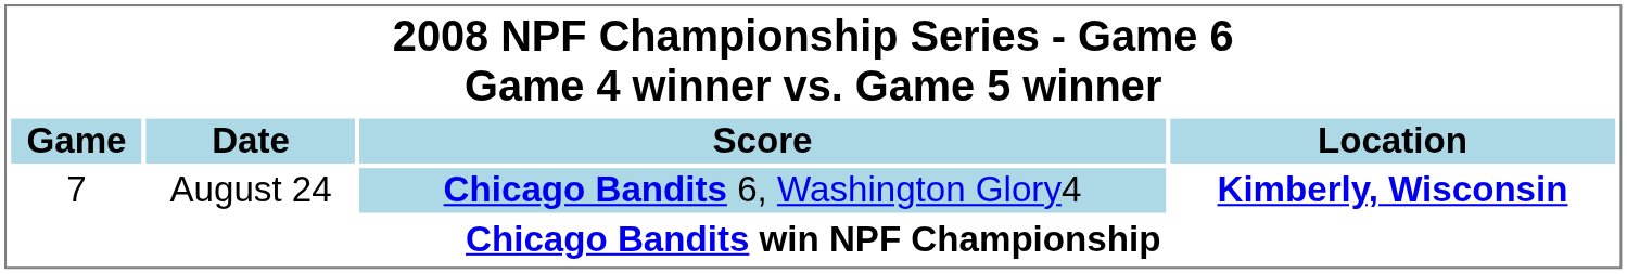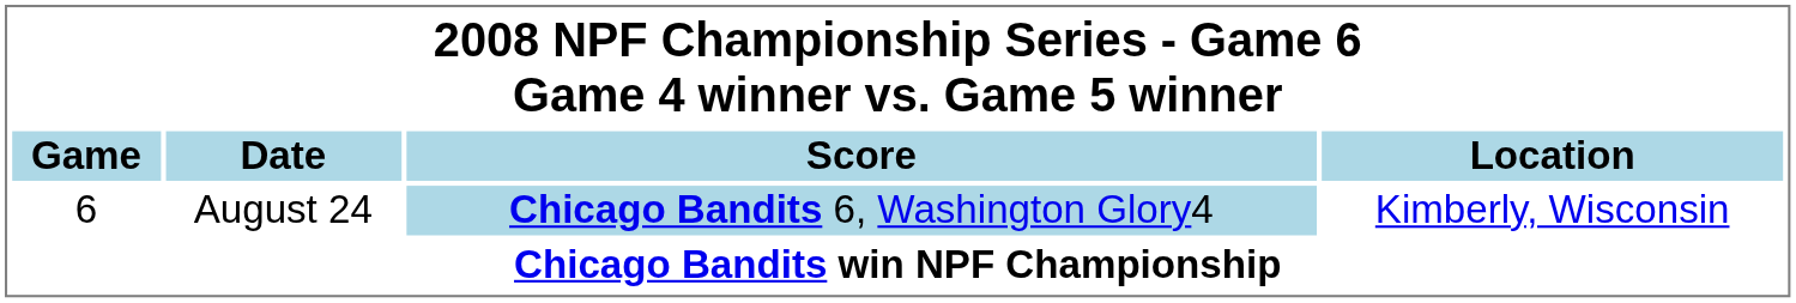 <table cellpadding="1"  style="min-width:45em;text-align:center;font-size:100%; border:1px solid gray;">
 <tr style="font-size:larger;">
 <th colspan=8>2008 NPF Championship Series - Game 6<br>Game 4 winner vs. Game 5 winner</th>
 </tr>
 <tr style="background:lightblue;">
 <th>Game</th>
 <th>Date</th>
 <th>Score</th>
 <th>Location</th>
 </tr>
 <tr>
-<td>7</td>
+<td>6</td>
 <td>August 24</td>
 <td style="background: lightblue;"><strong><a href='#'>Chicago Bandits</a></strong> 6, <a href='#'>Washington Glory</a>4</td>
-<td><strong><a href='#'>Kimberly, Wisconsin</a></strong></td>
+<td><a href='#'>Kimberly, Wisconsin</a></td>
 </tr>
 <tr>
 <th colspan=8><a href='#'>Chicago Bandits</a> win NPF Championship</th>
 </tr>
 </table>
